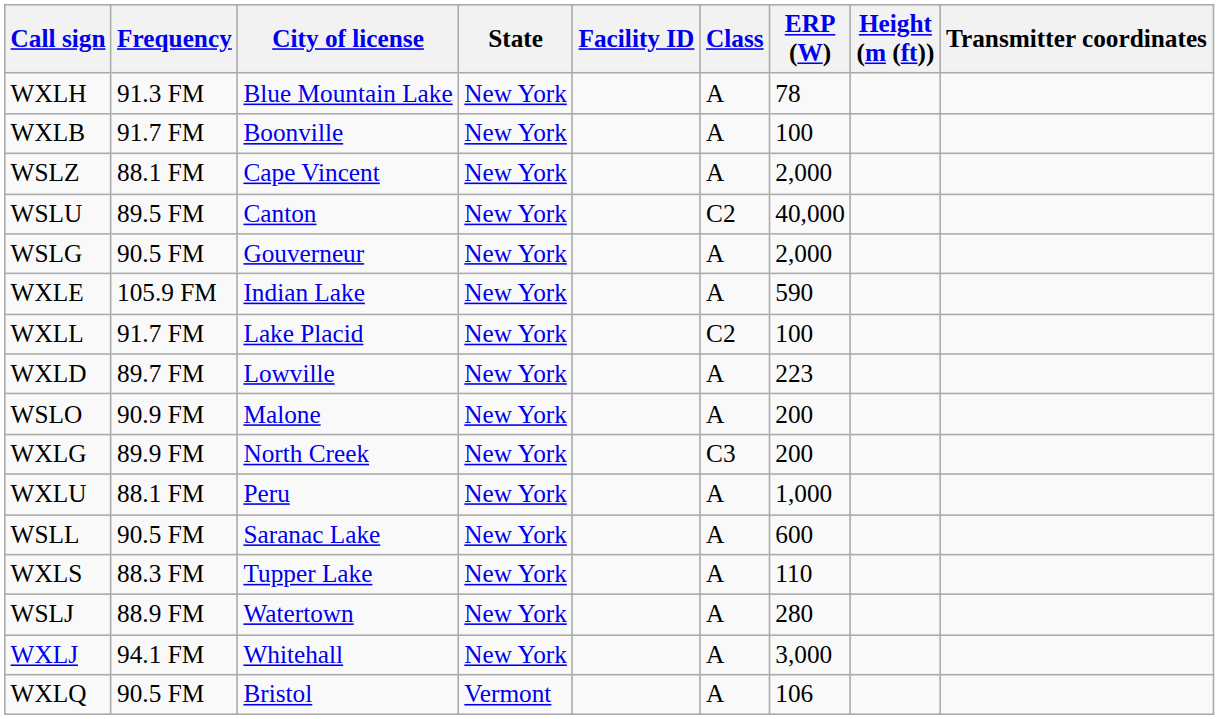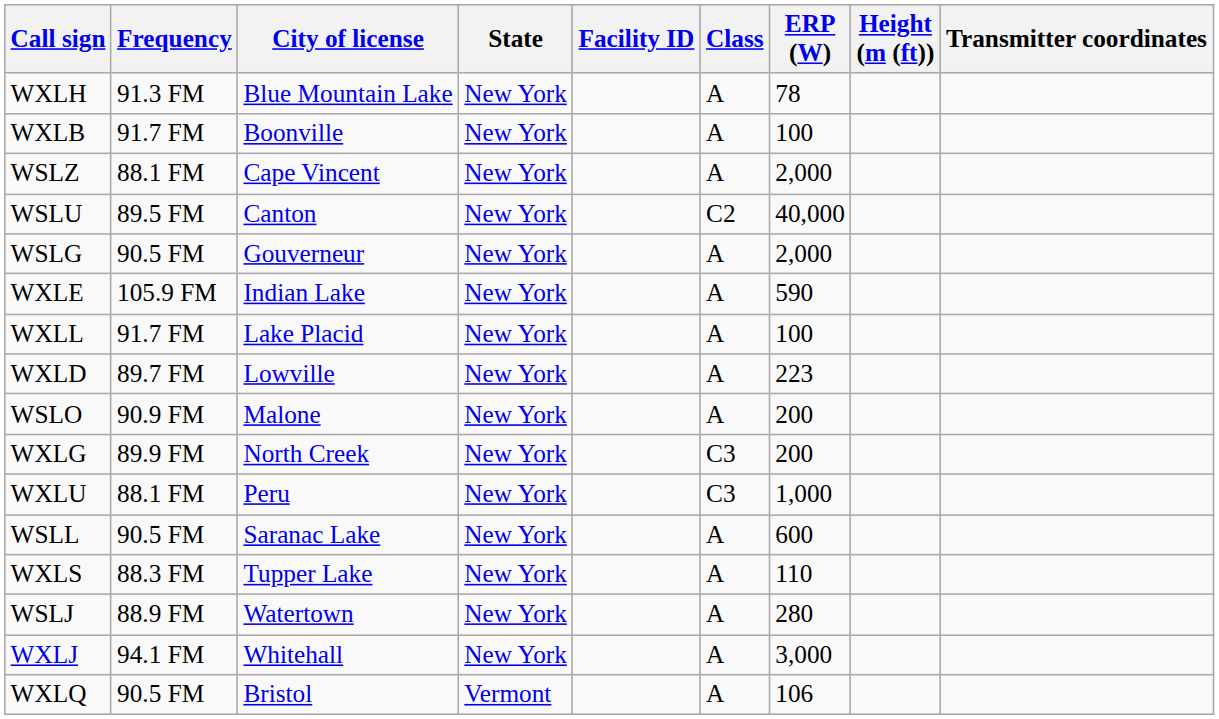 <table class="wikitable sortable">
 <tr>
 <th><a href='#'>Call sign</a></th>
 <th data-sort-type="number"><a href='#'>Frequency</a></th>
 <th><a href='#'>City of license</a></th>
 <th>State</th>
 <th data-sort-type="number"><a href='#'>Facility ID</a></th>
 <th><a href='#'>Class</a></th>
 <th data-sort-type="number"><a href='#'>ERP</a><br>(<a href='#'>W</a>)</th>
 <th data-sort-type="number"><a href='#'>Height</a><br>(<a href='#'>m</a> (<a href='#'>ft</a>))</th>
 <th class="unsortable">Transmitter coordinates</th>
 </tr>
 <tr>
 <td>WXLH</td>
 <td>91.3 FM</td>
 <td><a href='#'>Blue Mountain Lake</a></td>
 <td><a href='#'>New York</a></td>
 <td></td>
 <td>A</td>
 <td>78</td>
 <td></td>
 <td></td>
 </tr>
 <tr>
 <td>WXLB</td>
 <td>91.7 FM</td>
 <td><a href='#'>Boonville</a></td>
 <td><a href='#'>New York</a></td>
 <td></td>
 <td>A</td>
 <td>100</td>
 <td></td>
 <td></td>
 </tr>
 <tr>
 <td>WSLZ</td>
 <td>88.1 FM</td>
 <td><a href='#'>Cape Vincent</a></td>
 <td><a href='#'>New York</a></td>
 <td></td>
 <td>A</td>
 <td>2,000</td>
 <td></td>
 <td></td>
 </tr>
 <tr>
 <td>WSLU</td>
 <td>89.5 FM</td>
 <td><a href='#'>Canton</a></td>
 <td><a href='#'>New York</a></td>
 <td></td>
 <td>C2</td>
 <td>40,000</td>
 <td></td>
 <td></td>
 </tr>
 <tr>
 <td>WSLG</td>
 <td>90.5 FM</td>
 <td><a href='#'>Gouverneur</a></td>
 <td><a href='#'>New York</a></td>
 <td></td>
 <td>A</td>
 <td>2,000</td>
 <td></td>
 <td></td>
 </tr>
 <tr>
 <td>WXLE</td>
 <td>105.9 FM</td>
 <td><a href='#'>Indian Lake</a></td>
 <td><a href='#'>New York</a></td>
 <td></td>
 <td>A</td>
 <td>590</td>
 <td></td>
 <td></td>
 </tr>
 <tr>
 <td>WXLL</td>
 <td>91.7 FM</td>
 <td><a href='#'>Lake Placid</a></td>
 <td><a href='#'>New York</a></td>
 <td></td>
-<td>C2</td>
+<td>A</td>
 <td>100</td>
 <td></td>
 <td></td>
 </tr>
 <tr>
 <td>WXLD</td>
 <td>89.7 FM</td>
 <td><a href='#'>Lowville</a></td>
 <td><a href='#'>New York</a></td>
 <td></td>
 <td>A</td>
 <td>223</td>
 <td></td>
 <td></td>
 </tr>
 <tr>
 <td>WSLO</td>
 <td>90.9 FM</td>
 <td><a href='#'>Malone</a></td>
 <td><a href='#'>New York</a></td>
 <td></td>
 <td>A</td>
 <td>200</td>
 <td></td>
 <td></td>
 </tr>
 <tr>
 <td>WXLG</td>
 <td>89.9 FM</td>
 <td><a href='#'>North Creek</a></td>
 <td><a href='#'>New York</a></td>
 <td></td>
 <td>C3</td>
 <td>200</td>
 <td></td>
 <td></td>
 </tr>
 <tr>
 <td>WXLU</td>
 <td>88.1 FM</td>
 <td><a href='#'>Peru</a></td>
 <td><a href='#'>New York</a></td>
 <td></td>
-<td>A</td>
+<td>C3</td>
 <td>1,000</td>
 <td></td>
 <td></td>
 </tr>
 <tr>
 <td>WSLL</td>
 <td>90.5 FM</td>
 <td><a href='#'>Saranac Lake</a></td>
 <td><a href='#'>New York</a></td>
 <td></td>
 <td>A</td>
 <td>600</td>
 <td></td>
 <td></td>
 </tr>
 <tr>
 <td>WXLS</td>
 <td>88.3 FM</td>
 <td><a href='#'>Tupper Lake</a></td>
 <td><a href='#'>New York</a></td>
 <td></td>
 <td>A</td>
 <td>110</td>
 <td></td>
 <td></td>
 </tr>
 <tr>
 <td> WSLJ</td>
 <td>88.9 FM</td>
 <td><a href='#'>Watertown</a></td>
 <td><a href='#'>New York</a></td>
 <td></td>
 <td>A</td>
 <td>280</td>
 <td></td>
 <td></td>
 </tr>
 <tr>
 <td><a href='#'>WXLJ</a></td>
 <td>94.1 FM</td>
 <td><a href='#'>Whitehall</a></td>
 <td><a href='#'>New York</a></td>
 <td></td>
 <td>A</td>
 <td>3,000</td>
 <td></td>
 <td></td>
 </tr>
 <tr>
 <td>WXLQ</td>
 <td>90.5 FM</td>
 <td><a href='#'>Bristol</a></td>
 <td><a href='#'>Vermont</a></td>
 <td></td>
 <td>A</td>
 <td>106</td>
 <td></td>
 <td></td>
 </tr>
 </table>
